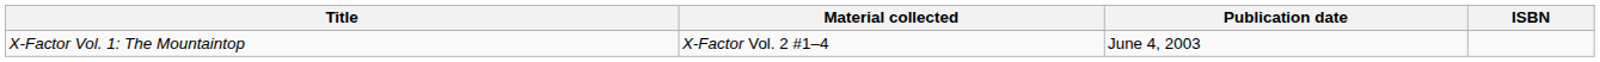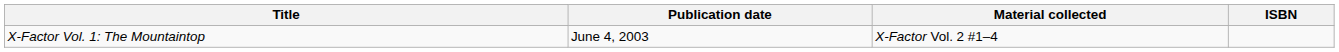 <table class="wikitable" width="100%">
 <tr>
 <th>Title</th>
+<th>Publication date</th>
 <th>Material collected</th>
-<th>Publication date</th>
 <th>ISBN</th>
 </tr>
 <tr>
 <td><em>X-Factor Vol. 1: The Mountaintop</em></td>
+<td>June 4, 2003</td>
 <td><em>X-Factor</em> Vol. 2 #1–4</td>
-<td>June 4, 2003</td>
 <td></td>
 </tr>
 </table>
